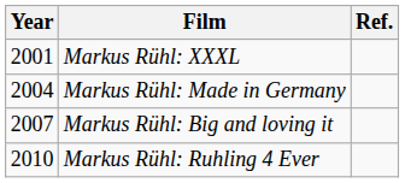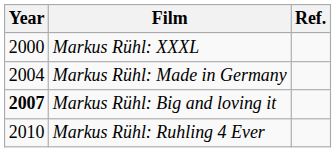 <table class="wikitable">
 <tr>
 <th>Year</th>
 <th>Film</th>
 <th>Ref.</th>
 </tr>
 <tr>
-<td>2001</td>
+<td>2000</td>
 <td><em>Markus Rühl: XXXL</em></td>
 <td></td>
 </tr>
 <tr>
 <td>2004</td>
 <td><em>Markus Rühl: Made in Germany</em></td>
 <td></td>
 </tr>
 <tr>
-<td>2007</td>
+<td><strong>2007</strong></td>
 <td><em>Markus Rühl: Big and loving it</em></td>
 <td></td>
 </tr>
 <tr>
 <td>2010</td>
 <td><em>Markus Rühl: Ruhling 4 Ever</em></td>
 <td></td>
 </tr>
 </table>
